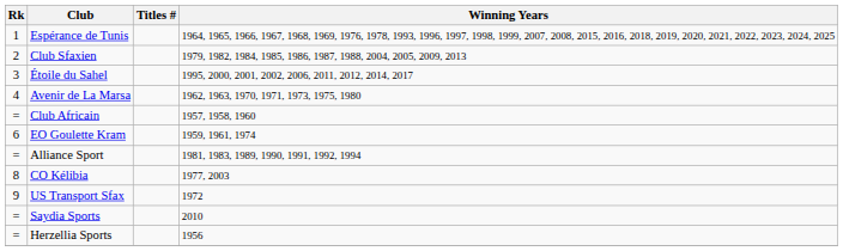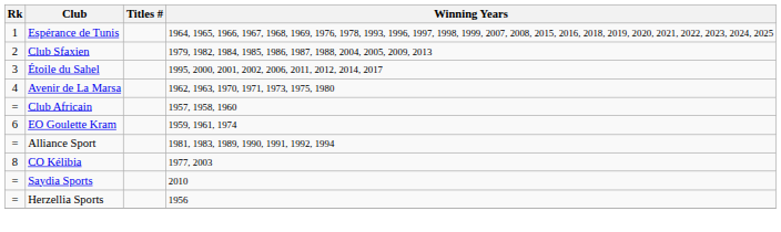 <table class="wikitable">
 <tr>
 <th>Rk</th>
 <th>Club</th>
 <th>Titles #</th>
 <th>Winning Years</th>
 </tr>
 <tr>
 <td align="center">1</td>
 <td><a href='#'>Espérance de Tunis</a> </td>
 <td></td>
 <td><small> 1964, 1965, 1966, 1967, 1968, 1969, 1976, 1978, 1993, 1996, 1997, 1998, 1999, 2007, 2008, 2015, 2016, 2018, 2019, 2020, 2021, 2022, 2023, 2024, 2025</small></td>
 </tr>
 <tr>
 <td align="center">2</td>
 <td><a href='#'>Club Sfaxien</a> </td>
 <td></td>
 <td><small> 1979, 1982, 1984, 1985, 1986, 1987, 1988, 2004, 2005, 2009, 2013 </small></td>
 </tr>
 <tr>
 <td align="center">3</td>
 <td><a href='#'>Étoile du Sahel</a></td>
 <td></td>
 <td><small> 1995, 2000, 2001, 2002, 2006, 2011, 2012, 2014, 2017 </small></td>
 </tr>
 <tr>
 <td align="center">4</td>
 <td><a href='#'>Avenir de La Marsa</a></td>
 <td></td>
 <td><small> 1962, 1963, 1970, 1971, 1973, 1975, 1980  </small></td>
 </tr>
 <tr>
 <td align="center">=</td>
 <td><a href='#'>Club Africain</a></td>
 <td></td>
 <td><small> 1957, 1958, 1960 </small></td>
 </tr>
 <tr>
 <td align="center">6</td>
 <td><a href='#'>EO Goulette Kram</a></td>
 <td></td>
 <td><small> 1959, 1961, 1974 </small></td>
 </tr>
 <tr>
 <td align="center">=</td>
 <td>Alliance Sport</td>
 <td></td>
 <td><small> 1981, 1983, 1989, 1990, 1991, 1992, 1994 </small></td>
 </tr>
 <tr>
 <td align="center">8</td>
 <td><a href='#'>CO Kélibia</a></td>
 <td></td>
 <td><small> 1977, 2003 </small></td>
 </tr>
 <tr>
-<td align="center">9</td>
-<td><a href='#'>US Transport Sfax</a></td>
-<td></td>
-<td><small> 1972 </small></td>
-</tr>
-<tr>
 <td align="center">=</td>
 <td><a href='#'>Saydia Sports</a></td>
 <td></td>
 <td><small> 2010 </small></td>
 </tr>
 <tr>
 <td align="center">=</td>
 <td>Herzellia Sports</td>
 <td></td>
 <td><small> 1956 </small></td>
 </tr>
 <tr>
 </tr>
 </table>
